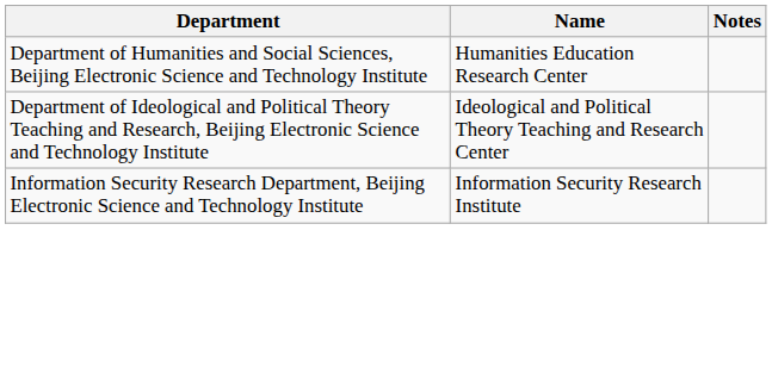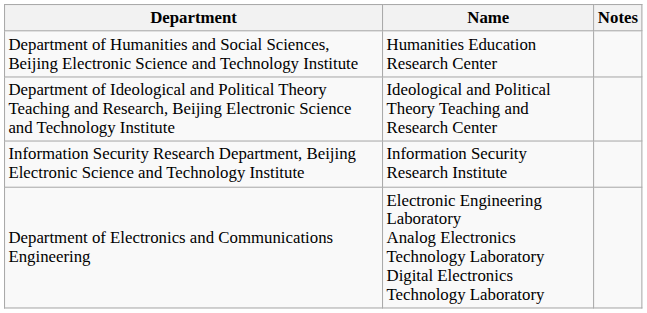 <table class="wikitable">
 <tr>
 <th>Department</th>
 <th>Name</th>
 <th>Notes</th>
 </tr>
 <tr>
 <td>Department of Humanities and Social Sciences, Beijing Electronic Science and Technology Institute</td>
 <td>Humanities Education Research Center</td>
 <td></td>
 </tr>
 <tr>
 <td>Department of Ideological and Political Theory Teaching and Research, Beijing Electronic Science and Technology Institute</td>
 <td>Ideological and Political Theory Teaching and Research Center</td>
 <td></td>
 </tr>
 <tr>
 <td>Information Security Research Department, Beijing Electronic Science and Technology Institute</td>
 <td>Information Security Research Institute</td>
 <td></td>
 </tr>
+<tr>
+<td>Department of Electronics and Communications Engineering</td>
+<td>Electronic Engineering Laboratory<br>Analog Electronics Technology Laboratory<br>Digital Electronics Technology Laboratory</td>
+<td></td>
+</tr>
 </table>
